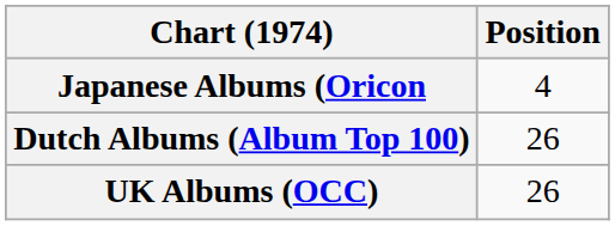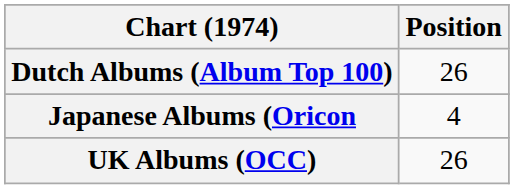 <table class="wikitable sortable plainrowheaders" style="text-align:center;">
 <tr>
 <th>Chart (1974)</th>
 <th>Position</th>
 </tr>
 <tr>
+<th scope="row">Dutch Albums (<a href='#'>Album Top 100</a>)</th>
+<td>26</td>
+</tr>
+<tr>
 <th scope="row">Japanese Albums (<a href='#'>Oricon</a></th>
 <td>4</td>
-</tr>
-<tr>
-<th scope="row">Dutch Albums (<a href='#'>Album Top 100</a>)</th>
-<td>26</td>
 </tr>
 <tr>
 <th scope="row">UK Albums (<a href='#'>OCC</a>)</th>
 <td>26</td>
 </tr>
 </table>
